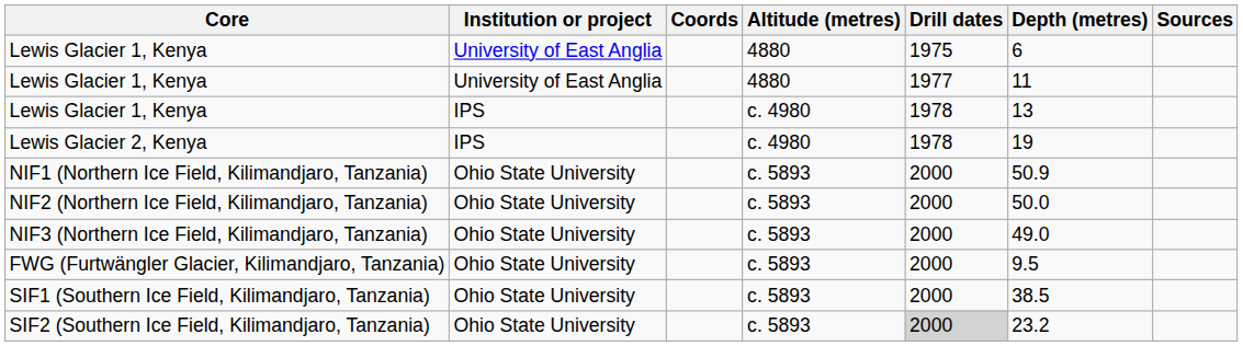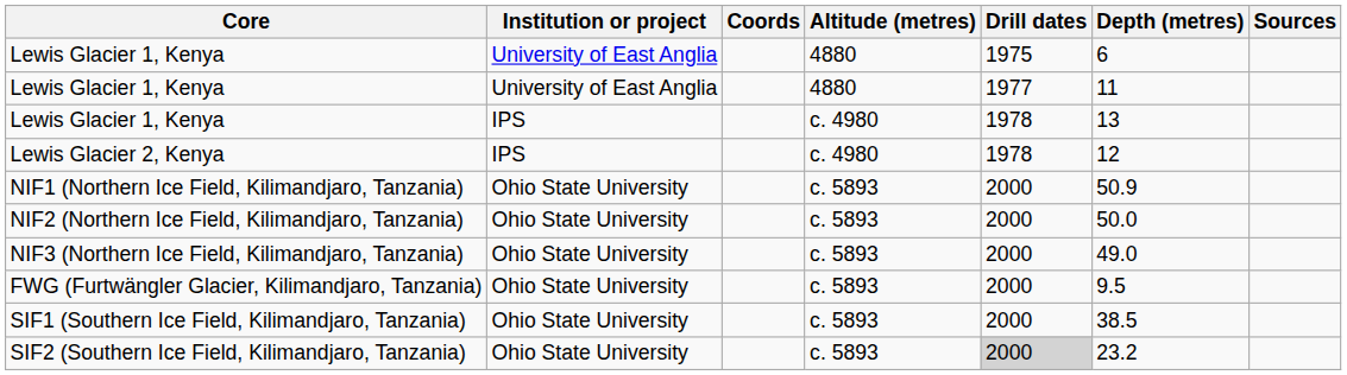 <table class="wikitable sortable">
 <tr>
 <th>Core</th>
 <th>Institution or project</th>
 <th>Coords</th>
 <th>Altitude (metres)</th>
 <th>Drill dates</th>
 <th>Depth (metres)</th>
 <th>Sources</th>
 </tr>
 <tr>
 <td>Lewis Glacier 1, Kenya</td>
 <td><a href='#'>University of East Anglia</a></td>
 <td></td>
 <td>4880</td>
 <td>1975</td>
 <td>6</td>
 <td></td>
 </tr>
 <tr>
 <td>Lewis Glacier 1, Kenya</td>
 <td>University of East Anglia</td>
 <td></td>
 <td>4880</td>
 <td>1977</td>
 <td>11</td>
 <td></td>
 </tr>
 <tr>
 <td>Lewis Glacier 1, Kenya</td>
 <td>IPS</td>
 <td></td>
 <td>c. 4980</td>
 <td>1978</td>
 <td>13</td>
 <td></td>
 </tr>
 <tr>
 <td>Lewis Glacier 2, Kenya</td>
 <td>IPS</td>
 <td></td>
 <td>c. 4980</td>
 <td>1978</td>
-<td>19</td>
+<td>12</td>
 <td></td>
 </tr>
 <tr>
 <td>NIF1 (Northern Ice Field, Kilimandjaro, Tanzania)</td>
 <td>Ohio State University</td>
 <td></td>
 <td>c. 5893</td>
 <td>2000</td>
 <td>50.9</td>
 <td></td>
 </tr>
 <tr>
 <td>NIF2 (Northern Ice Field, Kilimandjaro, Tanzania)</td>
 <td>Ohio State University</td>
 <td></td>
 <td>c. 5893</td>
 <td>2000</td>
 <td>50.0</td>
 <td></td>
 </tr>
 <tr>
 <td>NIF3 (Northern Ice Field, Kilimandjaro, Tanzania)</td>
 <td>Ohio State University</td>
 <td></td>
 <td>c. 5893</td>
 <td>2000</td>
 <td>49.0</td>
 <td></td>
 </tr>
 <tr>
 <td>FWG (Furtwängler Glacier, Kilimandjaro, Tanzania)</td>
 <td>Ohio State University</td>
 <td></td>
 <td>c. 5893</td>
 <td>2000</td>
 <td>9.5</td>
 <td></td>
 </tr>
 <tr>
 <td>SIF1 (Southern Ice Field, Kilimandjaro, Tanzania)</td>
 <td>Ohio State University</td>
 <td></td>
 <td>c. 5893</td>
 <td>2000</td>
 <td>38.5</td>
 <td></td>
 </tr>
 <tr>
 <td>SIF2 (Southern Ice Field, Kilimandjaro, Tanzania)</td>
 <td>Ohio State University</td>
 <td></td>
 <td>c. 5893</td>
 <td style="background: lightgrey;">2000</td>
 <td>23.2</td>
 <td></td>
 </tr>
 </table>
